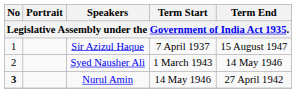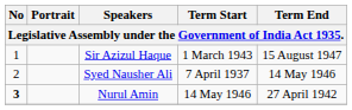 <table class="wikitable sortable" style="text-align:center" border="1">
 <tr>
 <th>No</th>
 <th>Portrait</th>
 <th>Speakers</th>
 <th>Term Start</th>
 <th>Term End</th>
 </tr>
 <tr>
 <th colspan="5">Legislative Assembly under the <a href='#'>Government of India Act 1935</a>.</th>
 </tr>
 <tr>
 <td>1</td>
 <td></td>
 <td><a href='#'>Sir Azizul Haque</a></td>
-<td>7 April 1937</td>
+<td>1 March 1943</td>
 <td>15 August 1947</td>
 </tr>
 <tr>
 <td>2</td>
 <td></td>
 <td><a href='#'>Syed Nausher Ali</a></td>
-<td>1 March 1943</td>
+<td>7 April 1937</td>
 <td>14 May 1946</td>
 </tr>
 <tr>
 <td><strong>3</strong></td>
 <td></td>
 <td><a href='#'>Nurul Amin</a></td>
 <td>14 May 1946</td>
 <td>27 April 1942</td>
 </tr>
 <tr>
 </tr>
 </table>
